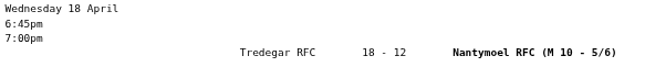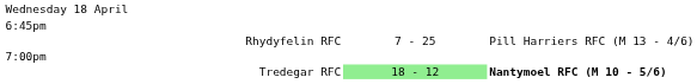 <table style="width:70%;" cellspacing="1">
 <tr>
 <th width=35%></th>
 <th width=15%></th>
 <th></th>
 </tr>
 <tr>
 <td>Wednesday 18 April</td>
 </tr>
 <tr>
 <td>6:45pm</td>
 </tr>
 <tr>
+<td align=right>Rhydyfelin RFC</td>
+<td align=center>7 - 25</td>
+<td>Pill Harriers RFC (M 13 - 4/6)</td>
+</tr>
+<tr>
 <td>7:00pm</td>
 </tr>
 <tr>
 <td align=right>Tredegar RFC</td>
-<td align=center>18 - 12</td>
+<td align=center style="background: lightgreen;">18 - 12</td>
 <td><strong>Nantymoel RFC (M 10 - 5/6)</strong></td>
 </tr>
 </table>
